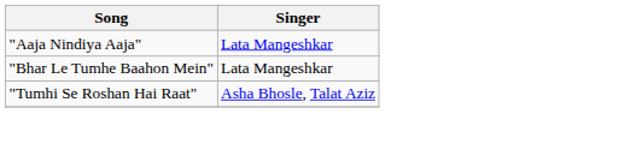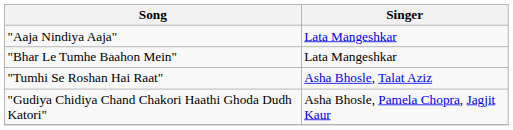 <table class="wikitable">
 <tr>
 <th>Song</th>
 <th>Singer</th>
 </tr>
 <tr>
 <td>"Aaja Nindiya Aaja"</td>
 <td><a href='#'>Lata Mangeshkar</a></td>
 </tr>
 <tr>
 <td>"Bhar Le Tumhe Baahon Mein"</td>
 <td>Lata Mangeshkar</td>
 </tr>
 <tr>
 <td>"Tumhi Se Roshan Hai Raat"</td>
 <td><a href='#'>Asha Bhosle</a>, <a href='#'>Talat Aziz</a></td>
 </tr>
 <tr>
+<td>"Gudiya Chidiya Chand Chakori Haathi Ghoda Dudh Katori"</td>
+<td>Asha Bhosle, <a href='#'>Pamela Chopra</a>, <a href='#'>Jagjit Kaur</a></td>
+</tr>
+<tr>
 </tr>
 </table>
